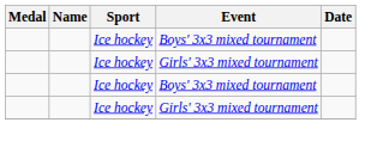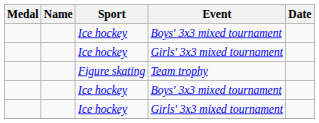 <table class="wikitable sortable" style="font-size: 95%">
 <tr>
 <th>Medal</th>
 <th>Name</th>
 <th>Sport</th>
 <th>Event</th>
 <th>Date</th>
 </tr>
 <tr>
 <td><em></em></td>
 <td><em></em></td>
 <td><em><a href='#'>Ice hockey</a></em></td>
 <td><em><a href='#'>Boys' 3x3 mixed tournament</a></em></td>
 <td><em></em></td>
 </tr>
 <tr>
 <td><em></em></td>
 <td><em></em></td>
 <td><em><a href='#'>Ice hockey</a></em></td>
 <td><em><a href='#'>Girls' 3x3 mixed tournament</a></em></td>
 <td><em></em></td>
 </tr>
 <tr>
 <td><em></em></td>
 <td><em></em></td>
+<td><em><a href='#'>Figure skating</a></em></td>
+<td><em><a href='#'>Team trophy</a></em></td>
+<td><em></em></td>
+</tr>
+<tr>
+<td><em></em></td>
+<td><em></em></td>
 <td><em><a href='#'>Ice hockey</a></em></td>
 <td><em><a href='#'>Boys' 3x3 mixed tournament</a></em></td>
 <td><em></em></td>
 </tr>
 <tr>
 <td><em></em></td>
 <td><em></em></td>
 <td><em><a href='#'>Ice hockey</a></em></td>
 <td><em><a href='#'>Girls' 3x3 mixed tournament</a></em></td>
 <td><em></em></td>
 </tr>
 <tr>
 </tr>
 </table>
